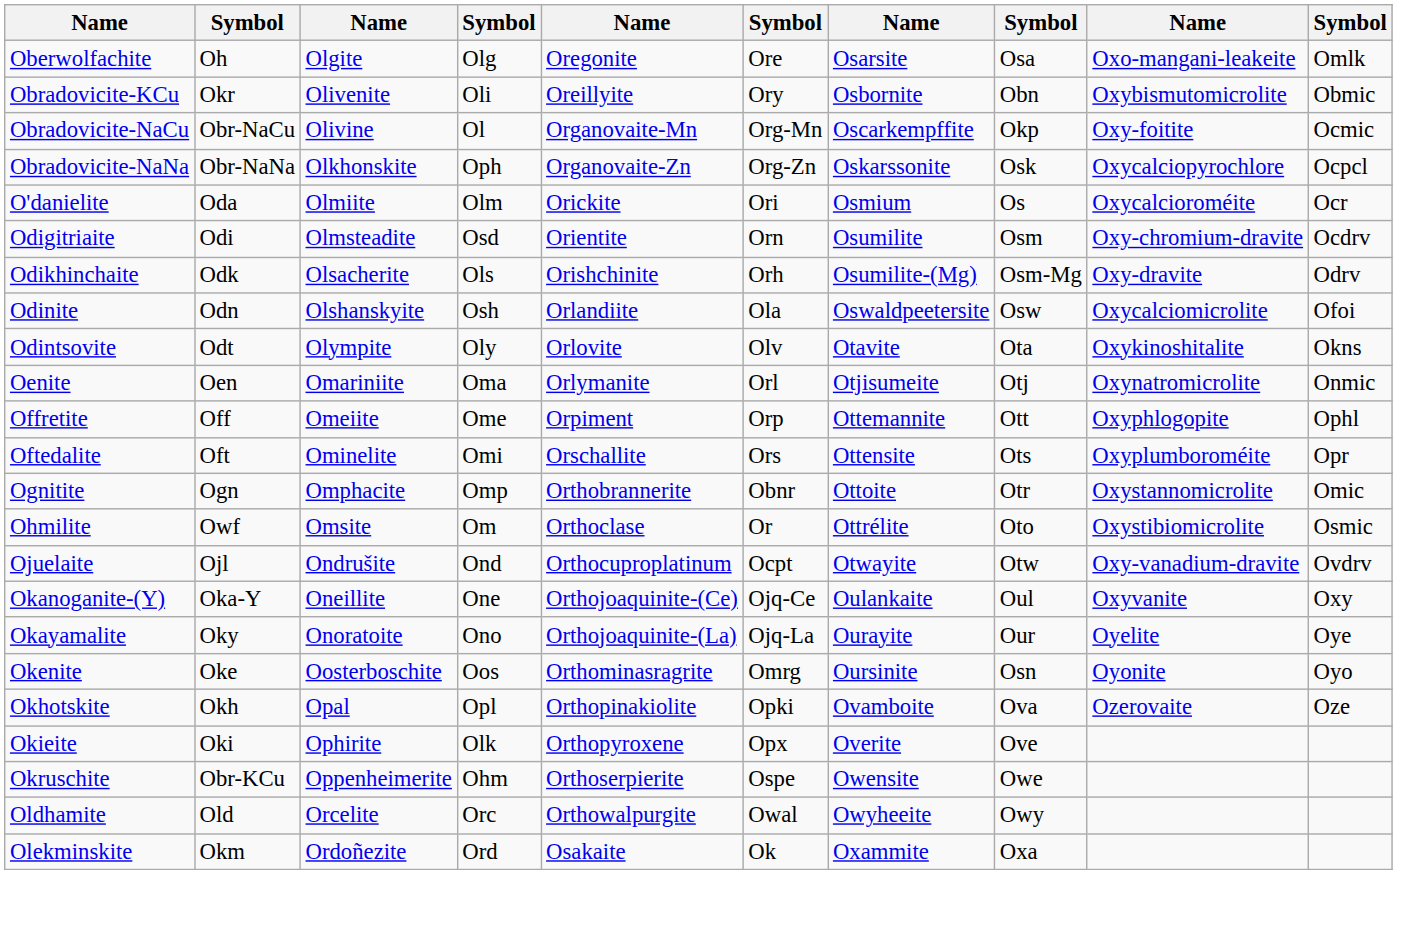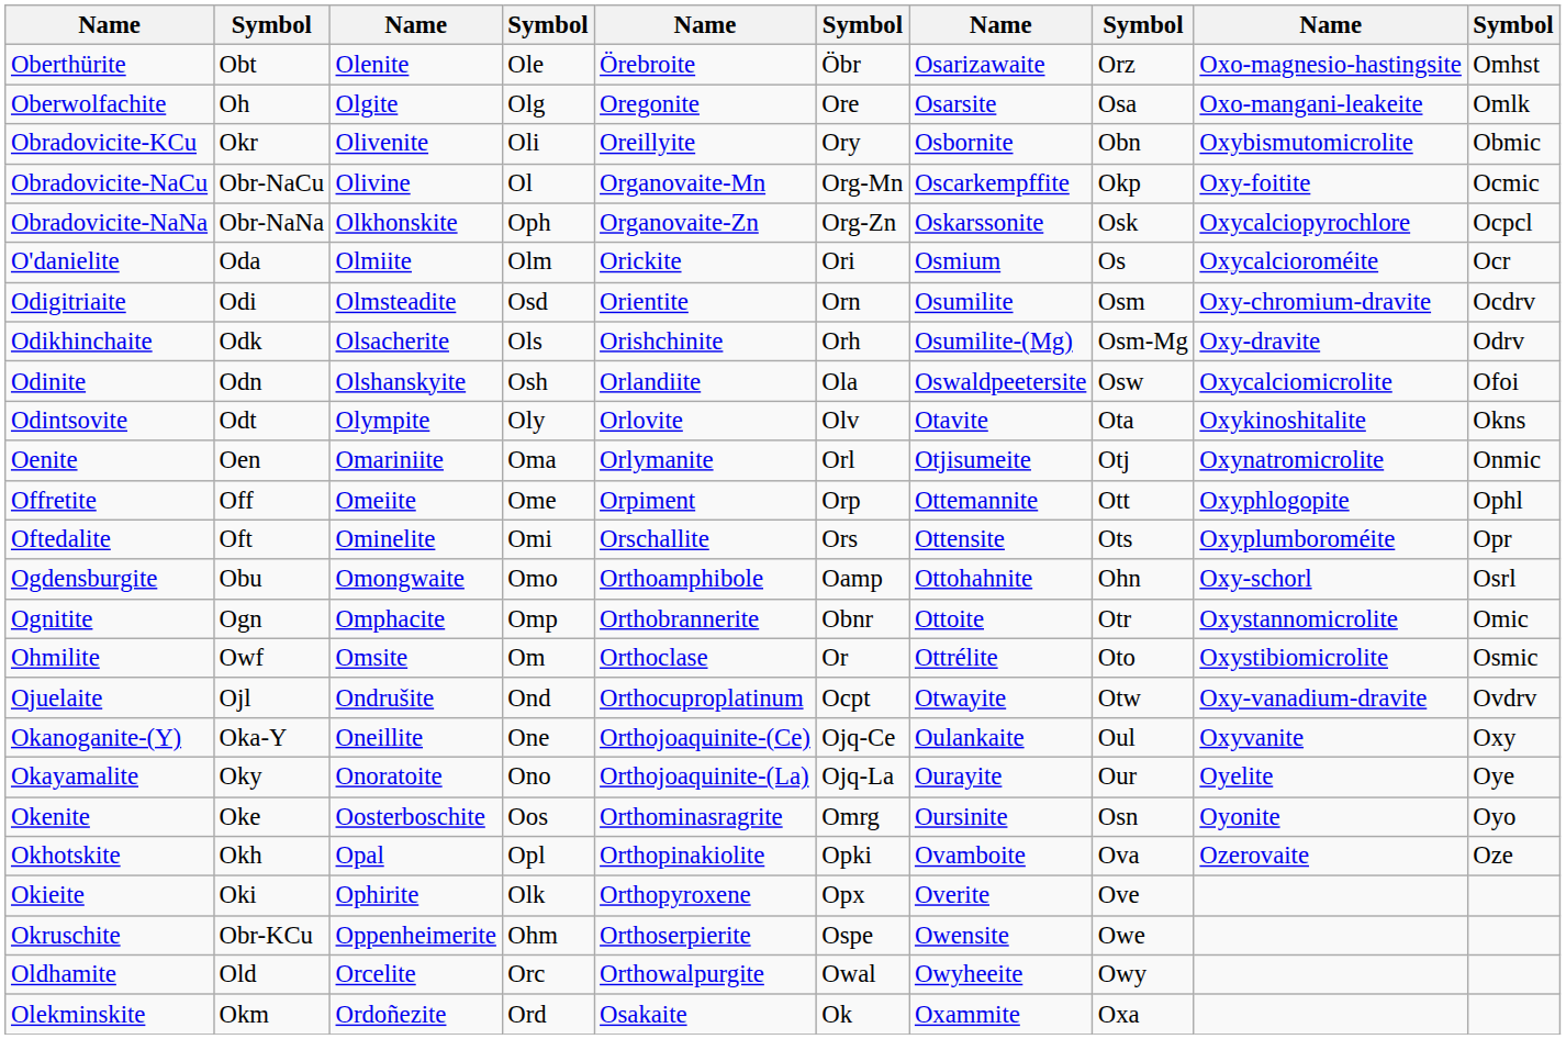 <table class="wikitable">
 <tr>
 <th>Name</th>
 <th>Symbol</th>
 <th>Name</th>
 <th>Symbol</th>
 <th>Name</th>
 <th>Symbol</th>
 <th>Name</th>
 <th>Symbol</th>
 <th>Name</th>
 <th>Symbol</th>
+</tr>
+<tr>
+<td><a href='#'>Oberthürite</a></td>
+<td>Obt</td>
+<td><a href='#'>Olenite</a></td>
+<td>Ole</td>
+<td><a href='#'>Örebroite</a></td>
+<td>Öbr</td>
+<td><a href='#'>Osarizawaite</a></td>
+<td>Orz</td>
+<td><a href='#'>Oxo-magnesio-hastingsite</a></td>
+<td>Omhst</td>
 </tr>
 <tr>
 <td><a href='#'>Oberwolfachite</a></td>
 <td>Oh</td>
 <td><a href='#'>Olgite</a></td>
 <td>Olg</td>
 <td><a href='#'>Oregonite</a></td>
 <td>Ore</td>
 <td><a href='#'>Osarsite</a></td>
 <td>Osa</td>
 <td><a href='#'>Oxo-mangani-leakeite</a></td>
 <td>Omlk</td>
 </tr>
 <tr>
 <td><a href='#'>Obradovicite-KCu</a></td>
 <td>Okr</td>
 <td><a href='#'>Olivenite</a></td>
 <td>Oli</td>
 <td><a href='#'>Oreillyite</a></td>
 <td>Ory</td>
 <td><a href='#'>Osbornite</a></td>
 <td>Obn</td>
 <td><a href='#'>Oxybismutomicrolite</a></td>
 <td>Obmic</td>
 </tr>
 <tr>
 <td><a href='#'>Obradovicite-NaCu</a></td>
 <td>Obr-NaCu</td>
 <td><a href='#'>Olivine</a></td>
 <td>Ol</td>
 <td><a href='#'>Organovaite-Mn</a></td>
 <td>Org-Mn</td>
 <td><a href='#'>Oscarkempffite</a></td>
 <td>Okp</td>
 <td><a href='#'>Oxy-foitite</a></td>
 <td>Ocmic</td>
 </tr>
 <tr>
 <td><a href='#'>Obradovicite-NaNa</a></td>
 <td>Obr-NaNa</td>
 <td><a href='#'>Olkhonskite</a></td>
 <td>Oph</td>
 <td><a href='#'>Organovaite-Zn</a></td>
 <td>Org-Zn</td>
 <td><a href='#'>Oskarssonite</a></td>
 <td>Osk</td>
 <td><a href='#'>Oxycalciopyrochlore</a></td>
 <td>Ocpcl</td>
 </tr>
 <tr>
 <td><a href='#'>O'danielite</a></td>
 <td>Oda</td>
 <td><a href='#'>Olmiite</a></td>
 <td>Olm</td>
 <td><a href='#'>Orickite</a></td>
 <td>Ori</td>
 <td><a href='#'>Osmium</a></td>
 <td>Os</td>
 <td><a href='#'>Oxycalcioroméite</a></td>
 <td>Ocr</td>
 </tr>
 <tr>
 <td><a href='#'>Odigitriaite</a></td>
 <td>Odi</td>
 <td><a href='#'>Olmsteadite</a></td>
 <td>Osd</td>
 <td><a href='#'>Orientite</a></td>
 <td>Orn</td>
 <td><a href='#'>Osumilite</a></td>
 <td>Osm</td>
 <td><a href='#'>Oxy-chromium-dravite</a></td>
 <td>Ocdrv</td>
 </tr>
 <tr>
 <td><a href='#'>Odikhinchaite</a></td>
 <td>Odk</td>
 <td><a href='#'>Olsacherite</a></td>
 <td>Ols</td>
 <td><a href='#'>Orishchinite</a></td>
 <td>Orh</td>
 <td><a href='#'>Osumilite-(Mg)</a></td>
 <td>Osm-Mg</td>
 <td><a href='#'>Oxy-dravite</a></td>
 <td>Odrv</td>
 </tr>
 <tr>
 <td><a href='#'>Odinite</a></td>
 <td>Odn</td>
 <td><a href='#'>Olshanskyite</a></td>
 <td>Osh</td>
 <td><a href='#'>Orlandiite</a></td>
 <td>Ola</td>
 <td><a href='#'>Oswaldpeetersite</a></td>
 <td>Osw</td>
 <td><a href='#'>Oxycalciomicrolite</a></td>
 <td>Ofoi</td>
 </tr>
 <tr>
 <td><a href='#'>Odintsovite</a></td>
 <td>Odt</td>
 <td><a href='#'>Olympite</a></td>
 <td>Oly</td>
 <td><a href='#'>Orlovite</a></td>
 <td>Olv</td>
 <td><a href='#'>Otavite</a></td>
 <td>Ota</td>
 <td><a href='#'>Oxykinoshitalite</a></td>
 <td>Okns</td>
 </tr>
 <tr>
 <td><a href='#'>Oenite</a></td>
 <td>Oen</td>
 <td><a href='#'>Omariniite</a></td>
 <td>Oma</td>
 <td><a href='#'>Orlymanite</a></td>
 <td>Orl</td>
 <td><a href='#'>Otjisumeite</a></td>
 <td>Otj</td>
 <td><a href='#'>Oxynatromicrolite</a></td>
 <td>Onmic</td>
 </tr>
 <tr>
 <td><a href='#'>Offretite</a></td>
 <td>Off</td>
 <td><a href='#'>Omeiite</a></td>
 <td>Ome</td>
 <td><a href='#'>Orpiment</a></td>
 <td>Orp</td>
 <td><a href='#'>Ottemannite</a></td>
 <td>Ott</td>
 <td><a href='#'>Oxyphlogopite</a></td>
 <td>Ophl</td>
 </tr>
 <tr>
 <td><a href='#'>Oftedalite</a></td>
 <td>Oft</td>
 <td><a href='#'>Ominelite</a></td>
 <td>Omi</td>
 <td><a href='#'>Orschallite</a></td>
 <td>Ors</td>
 <td><a href='#'>Ottensite</a></td>
 <td>Ots</td>
 <td><a href='#'>Oxyplumboroméite</a></td>
 <td>Opr</td>
 </tr>
 <tr>
+<td><a href='#'>Ogdensburgite</a></td>
+<td>Obu</td>
+<td><a href='#'>Omongwaite</a></td>
+<td>Omo</td>
+<td><a href='#'>Orthoamphibole</a></td>
+<td>Oamp</td>
+<td><a href='#'>Ottohahnite</a></td>
+<td>Ohn</td>
+<td><a href='#'>Oxy-schorl</a></td>
+<td>Osrl</td>
+</tr>
+<tr>
 <td><a href='#'>Ognitite</a></td>
 <td>Ogn</td>
 <td><a href='#'>Omphacite</a></td>
 <td>Omp</td>
 <td><a href='#'>Orthobrannerite</a></td>
 <td>Obnr</td>
 <td><a href='#'>Ottoite</a></td>
 <td>Otr</td>
 <td><a href='#'>Oxystannomicrolite</a></td>
 <td>Omic</td>
 </tr>
 <tr>
 <td><a href='#'>Ohmilite</a></td>
 <td>Owf</td>
 <td><a href='#'>Omsite</a></td>
 <td>Om</td>
 <td><a href='#'>Orthoclase</a></td>
 <td>Or</td>
 <td><a href='#'>Ottrélite</a></td>
 <td>Oto</td>
 <td><a href='#'>Oxystibiomicrolite</a></td>
 <td>Osmic</td>
 </tr>
 <tr>
 <td><a href='#'>Ojuelaite</a></td>
 <td>Ojl</td>
 <td><a href='#'>Ondrušite</a></td>
 <td>Ond</td>
 <td><a href='#'>Orthocuproplatinum</a></td>
 <td>Ocpt</td>
 <td><a href='#'>Otwayite</a></td>
 <td>Otw</td>
 <td><a href='#'>Oxy-vanadium-dravite</a></td>
 <td>Ovdrv</td>
 </tr>
 <tr>
 <td><a href='#'>Okanoganite-(Y)</a></td>
 <td>Oka-Y</td>
 <td><a href='#'>Oneillite</a></td>
 <td>One</td>
 <td><a href='#'>Orthojoaquinite-(Ce)</a></td>
 <td>Ojq-Ce</td>
 <td><a href='#'>Oulankaite</a></td>
 <td>Oul</td>
 <td><a href='#'>Oxyvanite</a></td>
 <td>Oxy</td>
 </tr>
 <tr>
 <td><a href='#'>Okayamalite</a></td>
 <td>Oky</td>
 <td><a href='#'>Onoratoite</a></td>
 <td>Ono</td>
 <td><a href='#'>Orthojoaquinite-(La)</a></td>
 <td>Ojq-La</td>
 <td><a href='#'>Ourayite</a></td>
 <td>Our</td>
 <td><a href='#'>Oyelite</a></td>
 <td>Oye</td>
 </tr>
 <tr>
 <td><a href='#'>Okenite</a></td>
 <td>Oke</td>
 <td><a href='#'>Oosterboschite</a></td>
 <td>Oos</td>
 <td><a href='#'>Orthominasragrite</a></td>
 <td>Omrg</td>
 <td><a href='#'>Oursinite</a></td>
 <td>Osn</td>
 <td><a href='#'>Oyonite</a></td>
 <td>Oyo</td>
 </tr>
 <tr>
 <td><a href='#'>Okhotskite</a></td>
 <td>Okh</td>
 <td><a href='#'>Opal</a></td>
 <td>Opl</td>
 <td><a href='#'>Orthopinakiolite</a></td>
 <td>Opki</td>
 <td><a href='#'>Ovamboite</a></td>
 <td>Ova</td>
 <td><a href='#'>Ozerovaite</a></td>
 <td>Oze</td>
 </tr>
 <tr>
 <td><a href='#'>Okieite</a></td>
 <td>Oki</td>
 <td><a href='#'>Ophirite</a></td>
 <td>Olk</td>
 <td><a href='#'>Orthopyroxene</a></td>
 <td>Opx</td>
 <td><a href='#'>Overite</a></td>
 <td>Ove</td>
 <td></td>
 <td></td>
 </tr>
 <tr>
 <td><a href='#'>Okruschite</a></td>
 <td>Obr-KCu</td>
 <td><a href='#'>Oppenheimerite</a></td>
 <td>Ohm</td>
 <td><a href='#'>Orthoserpierite</a></td>
 <td>Ospe</td>
 <td><a href='#'>Owensite</a></td>
 <td>Owe</td>
 <td></td>
 <td></td>
 </tr>
 <tr>
 <td><a href='#'>Oldhamite</a></td>
 <td>Old</td>
 <td><a href='#'>Orcelite</a></td>
 <td>Orc</td>
 <td><a href='#'>Orthowalpurgite</a></td>
 <td>Owal</td>
 <td><a href='#'>Owyheeite</a></td>
 <td>Owy</td>
 <td></td>
 <td></td>
 </tr>
 <tr>
 <td><a href='#'>Olekminskite</a></td>
 <td>Okm</td>
 <td><a href='#'>Ordoñezite</a></td>
 <td>Ord</td>
 <td><a href='#'>Osakaite</a></td>
 <td>Ok</td>
 <td><a href='#'>Oxammite</a></td>
 <td>Oxa</td>
 <td></td>
 <td></td>
 </tr>
 </table>
